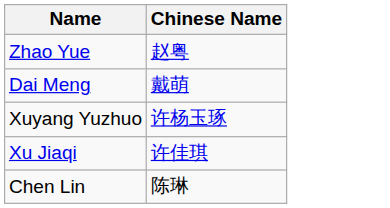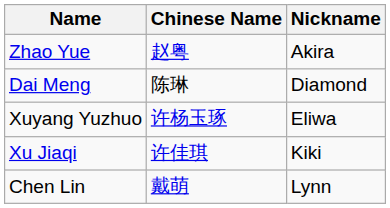 <table class="wikitable sortable">
 <tr>
 <th>Name</th>
 <th>Chinese Name</th>
+<th>Nickname</th>
 </tr>
 <tr>
 <td><a href='#'>Zhao Yue</a></td>
 <td><a href='#'>赵粤</a></td>
+<td>Akira</td>
 </tr>
 <tr>
 <td><a href='#'>Dai Meng</a></td>
-<td><a href='#'>戴萌</a></td>
+<td>陈琳</td>
+<td>Diamond</td>
 </tr>
 <tr>
 <td>Xuyang Yuzhuo</td>
 <td><a href='#'>许杨玉琢</a></td>
+<td>Eliwa</td>
 </tr>
 <tr>
 <td><a href='#'>Xu Jiaqi</a></td>
 <td><a href='#'>许佳琪</a></td>
+<td>Kiki</td>
 </tr>
 <tr>
 <td>Chen Lin</td>
-<td>陈琳</td>
+<td><a href='#'>戴萌</a></td>
+<td>Lynn</td>
 </tr>
 </table>
